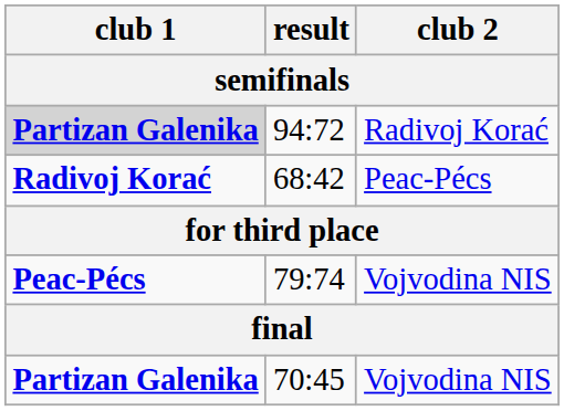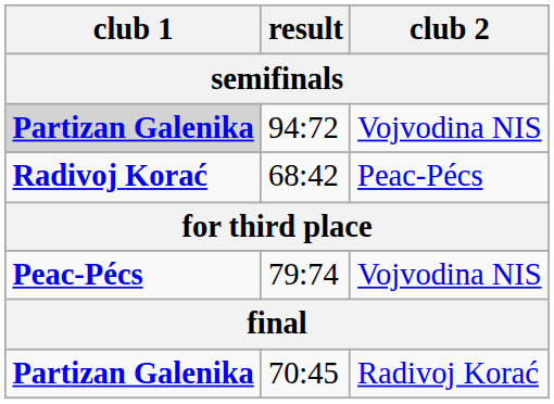 <table class="wikitable">
 <tr>
 <th>club 1</th>
 <th>result</th>
 <th>club 2</th>
 </tr>
 <tr>
 <th colspan="3">semifinals</th>
 </tr>
 <tr>
 <td style="background: lightgrey;"> <strong><a href='#'>Partizan Galenika</a></strong></td>
 <td>94:72</td>
-<td> <a href='#'>Radivoj Korać</a></td>
+<td> <a href='#'>Vojvodina NIS</a></td>
 </tr>
 <tr>
 <td> <strong><a href='#'>Radivoj Korać</a></strong></td>
 <td>68:42</td>
 <td> <a href='#'>Peac-Pécs</a></td>
 </tr>
 <tr>
 <th colspan="3">for third place</th>
 </tr>
 <tr>
 <td> <strong><a href='#'>Peac-Pécs</a></strong></td>
 <td>79:74</td>
 <td> <a href='#'>Vojvodina NIS</a></td>
 </tr>
 <tr>
 <th colspan="3">final</th>
 </tr>
 <tr>
 <td> <strong><a href='#'>Partizan Galenika</a></strong></td>
 <td>70:45</td>
-<td> <a href='#'>Vojvodina NIS</a></td>
+<td> <a href='#'>Radivoj Korać</a></td>
 </tr>
 </table>
